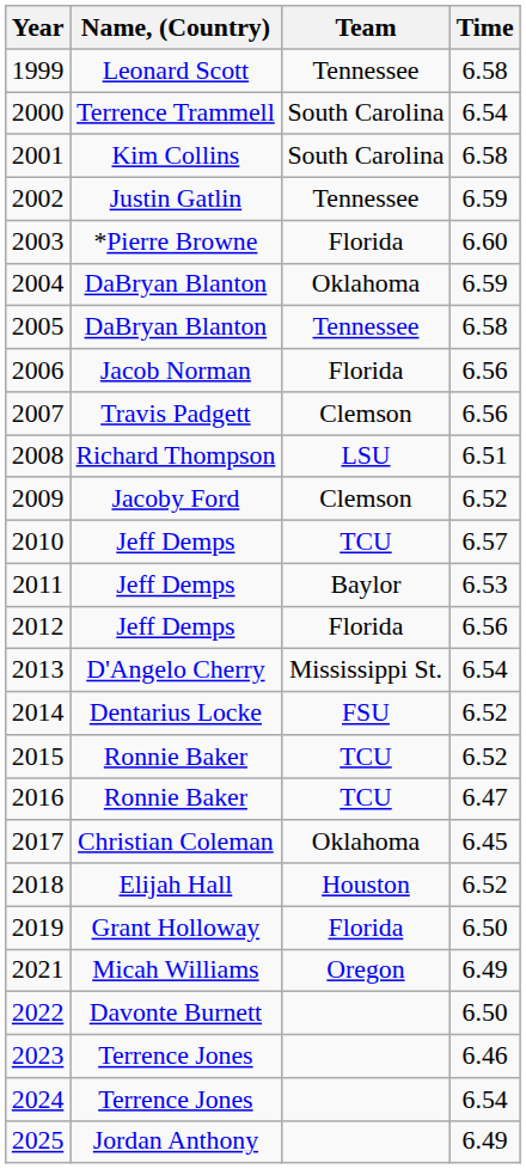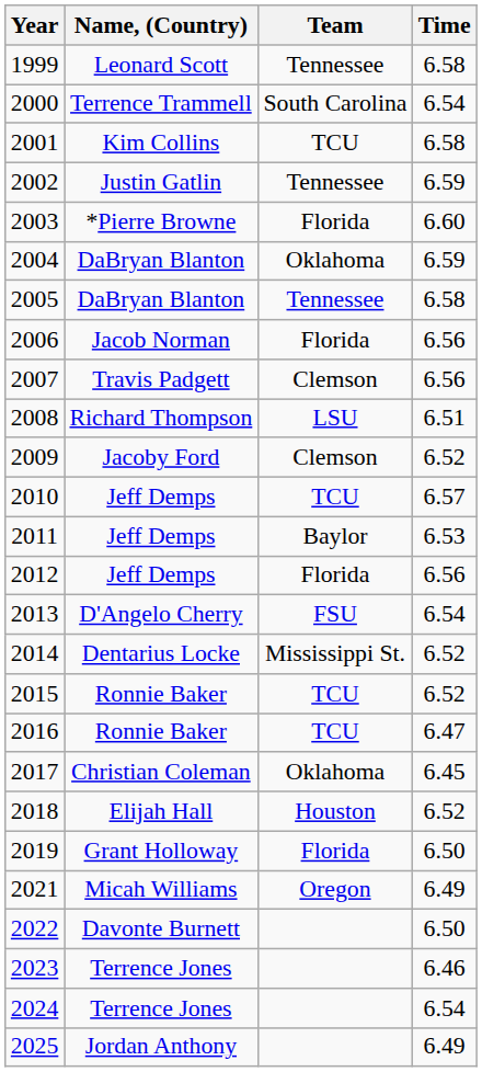 <table class="wikitable sortable" style="font-size:90%; text-align: center;">
 <tr>
 <th>Year</th>
 <th>Name, (Country)</th>
 <th>Team</th>
 <th>Time</th>
 </tr>
 <tr>
 <td>1999</td>
 <td><a href='#'>Leonard Scott</a></td>
 <td>Tennessee</td>
 <td>6.58</td>
 </tr>
 <tr>
 <td>2000</td>
 <td><a href='#'>Terrence Trammell</a></td>
 <td>South Carolina</td>
 <td>6.54</td>
 </tr>
 <tr>
 <td>2001</td>
 <td><a href='#'>Kim Collins</a> </td>
-<td>South Carolina</td>
+<td>TCU</td>
 <td>6.58</td>
 </tr>
 <tr>
 <td>2002</td>
 <td><a href='#'>Justin Gatlin</a></td>
 <td>Tennessee</td>
 <td>6.59</td>
 </tr>
 <tr>
 <td>2003</td>
 <td>*<a href='#'>Pierre Browne</a> </td>
 <td>Florida</td>
 <td>6.60</td>
 </tr>
 <tr>
 <td>2004</td>
 <td><a href='#'>DaBryan Blanton</a></td>
 <td>Oklahoma</td>
 <td>6.59</td>
 </tr>
 <tr>
 <td>2005</td>
 <td><a href='#'>DaBryan Blanton</a></td>
 <td><a href='#'>Tennessee</a></td>
 <td>6.58</td>
 </tr>
 <tr>
 <td>2006</td>
 <td><a href='#'>Jacob Norman</a></td>
 <td>Florida</td>
 <td>6.56</td>
 </tr>
 <tr>
 <td>2007</td>
 <td><a href='#'>Travis Padgett</a></td>
 <td>Clemson</td>
 <td>6.56</td>
 </tr>
 <tr>
 <td>2008</td>
 <td><a href='#'>Richard Thompson</a> </td>
 <td><a href='#'>LSU</a></td>
 <td>6.51</td>
 </tr>
 <tr>
 <td>2009</td>
 <td><a href='#'>Jacoby Ford</a></td>
 <td>Clemson</td>
 <td>6.52</td>
 </tr>
 <tr>
 <td>2010</td>
 <td><a href='#'>Jeff Demps</a></td>
 <td><a href='#'>TCU</a></td>
 <td>6.57</td>
 </tr>
 <tr>
 <td>2011</td>
 <td><a href='#'>Jeff Demps</a></td>
 <td>Baylor</td>
 <td>6.53</td>
 </tr>
 <tr>
 <td>2012</td>
 <td><a href='#'>Jeff Demps</a></td>
 <td>Florida</td>
 <td>6.56</td>
 </tr>
 <tr>
 <td>2013</td>
 <td><a href='#'>D'Angelo Cherry</a></td>
-<td>Mississippi St.</td>
+<td><a href='#'>FSU</a></td>
 <td>6.54</td>
 </tr>
 <tr>
 <td>2014</td>
 <td><a href='#'>Dentarius Locke</a></td>
-<td><a href='#'>FSU</a></td>
+<td>Mississippi St.</td>
 <td>6.52</td>
 </tr>
 <tr>
 <td>2015</td>
 <td><a href='#'>Ronnie Baker</a></td>
 <td><a href='#'>TCU</a></td>
 <td>6.52</td>
 </tr>
 <tr>
 <td>2016</td>
 <td><a href='#'>Ronnie Baker</a></td>
 <td><a href='#'>TCU</a></td>
 <td>6.47</td>
 </tr>
 <tr>
 <td>2017</td>
 <td><a href='#'>Christian Coleman</a></td>
 <td>Oklahoma</td>
 <td>6.45</td>
 </tr>
 <tr>
 <td>2018</td>
 <td><a href='#'>Elijah Hall</a></td>
 <td><a href='#'>Houston</a></td>
 <td>6.52</td>
 </tr>
 <tr>
 <td>2019</td>
 <td><a href='#'>Grant Holloway</a></td>
 <td><a href='#'>Florida</a></td>
 <td>6.50</td>
 </tr>
 <tr>
 <td>2021</td>
 <td><a href='#'>Micah Williams</a></td>
 <td><a href='#'>Oregon</a></td>
 <td>6.49</td>
 </tr>
 <tr>
 <td><a href='#'>2022</a></td>
 <td><a href='#'>Davonte Burnett</a></td>
 <td></td>
 <td>6.50</td>
 </tr>
 <tr>
 <td><a href='#'>2023</a></td>
 <td><a href='#'>Terrence Jones</a></td>
 <td></td>
 <td>6.46</td>
 </tr>
 <tr>
 <td><a href='#'>2024</a></td>
 <td><a href='#'>Terrence Jones</a></td>
 <td></td>
 <td>6.54</td>
 </tr>
 <tr>
 <td><a href='#'>2025</a></td>
 <td><a href='#'>Jordan Anthony</a></td>
 <td></td>
 <td>6.49</td>
 </tr>
 </table>
